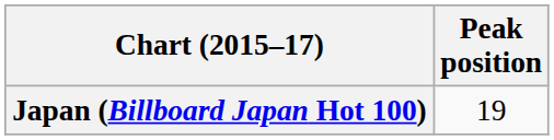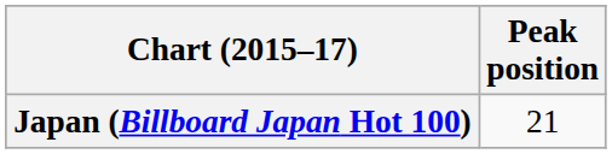 <table class="wikitable sortable plainrowheaders" style="text-align:center">
 <tr>
 <th scope="col">Chart (2015–17)</th>
 <th scope="col">Peak<br>position</th>
 </tr>
 <tr>
 <th scope="row">Japan (<a href='#'><em>Billboard Japan</em> Hot 100</a>)</th>
-<td>19</td>
+<td>21</td>
 </tr>
 </table>
